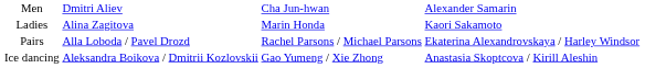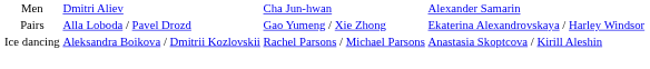 <table>
 <tr>
 <td align=center>Men</td>
 <td> <a href='#'>Dmitri Aliev</a></td>
 <td> <a href='#'>Cha Jun-hwan</a></td>
 <td> <a href='#'>Alexander Samarin</a></td>
 </tr>
 <tr>
-<td align=center>Ladies</td>
-<td> <a href='#'>Alina Zagitova</a></td>
-<td> <a href='#'>Marin Honda</a></td>
-<td> <a href='#'>Kaori Sakamoto</a></td>
-</tr>
-<tr>
 <td align=center>Pairs</td>
 <td> <a href='#'>Alla Loboda</a> / <a href='#'>Pavel Drozd</a></td>
-<td> <a href='#'>Rachel Parsons</a> / <a href='#'>Michael Parsons</a></td>
+<td> <a href='#'>Gao Yumeng</a> / <a href='#'>Xie Zhong</a></td>
 <td> <a href='#'>Ekaterina Alexandrovskaya</a> / <a href='#'>Harley Windsor</a></td>
 </tr>
 <tr>
 <td align=center>Ice dancing</td>
 <td> <a href='#'>Aleksandra Boikova</a> / <a href='#'>Dmitrii Kozlovskii</a></td>
-<td> <a href='#'>Gao Yumeng</a> / <a href='#'>Xie Zhong</a></td>
+<td> <a href='#'>Rachel Parsons</a> / <a href='#'>Michael Parsons</a></td>
 <td> <a href='#'>Anastasia Skoptcova</a> / <a href='#'>Kirill Aleshin</a></td>
 </tr>
 </table>
